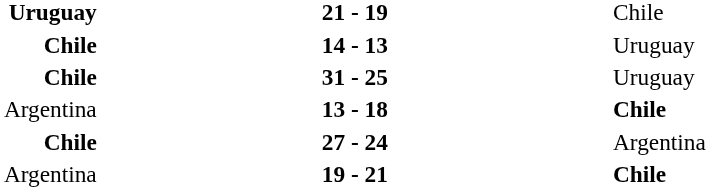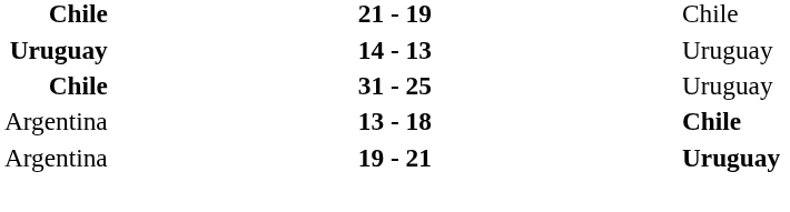 <table width=75% cellspacing=1>
 <tr>
 <th width=25%></th>
 <th width=25%></th>
 <th width=25%></th>
 </tr>
 <tr style=font-size:90%>
-<td align=right><strong>Uruguay</strong></td>
+<td align=right><strong>Chile</strong></td>
 <td align=center><strong>21 - 19</strong></td>
 <td>Chile</td>
 </tr>
 <tr style=font-size:90%>
-<td align=right><strong>Chile</strong></td>
+<td align=right><strong>Uruguay</strong></td>
 <td align=center><strong>14 - 13</strong></td>
 <td>Uruguay</td>
 </tr>
 <tr style=font-size:90%>
 <td align=right><strong>Chile</strong></td>
 <td align=center><strong>31 - 25</strong></td>
 <td>Uruguay</td>
 </tr>
 <tr style=font-size:90%>
 <td align=right>Argentina</td>
 <td align=center><strong>13 - 18</strong></td>
 <td><strong>Chile</strong></td>
 </tr>
 <tr style=font-size:90%>
-<td align=right><strong>Chile</strong></td>
-<td align=center><strong>27 - 24</strong></td>
-<td>Argentina</td>
-</tr>
-<tr style=font-size:90%>
 <td align=right>Argentina</td>
 <td align=center><strong>19 - 21</strong></td>
-<td><strong>Chile</strong></td>
+<td><strong>Uruguay</strong></td>
 </tr>
 </table>
